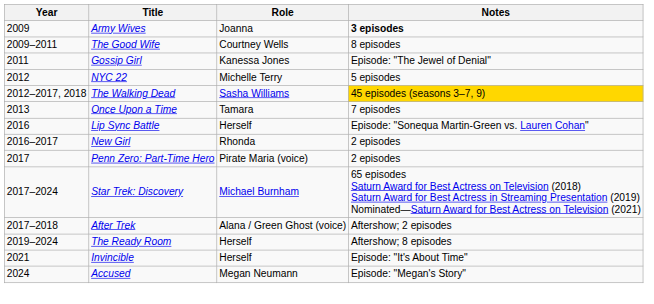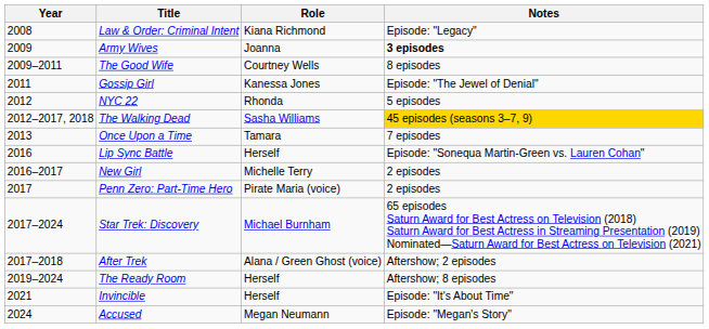 <table class="wikitable sortable">
 <tr>
 <th>Year</th>
 <th>Title</th>
 <th>Role</th>
 <th class="unsortable">Notes</th>
+</tr>
+<tr>
+<td>2008</td>
+<td><em><a href='#'>Law & Order: Criminal Intent</a></em></td>
+<td>Kiana Richmond</td>
+<td>Episode: "Legacy"</td>
 </tr>
 <tr>
 <td>2009</td>
 <td><em><a href='#'>Army Wives</a></em></td>
 <td>Joanna</td>
 <td><strong>3 episodes</strong></td>
 </tr>
 <tr>
 <td>2009–2011</td>
 <td><em><a href='#'>The Good Wife</a></em></td>
 <td>Courtney Wells</td>
 <td>8 episodes</td>
 </tr>
 <tr>
 <td>2011</td>
 <td><em><a href='#'>Gossip Girl</a></em></td>
 <td>Kanessa Jones</td>
 <td>Episode: "The Jewel of Denial"</td>
 </tr>
 <tr>
 <td>2012</td>
 <td><em><a href='#'>NYC 22</a></em></td>
-<td>Michelle Terry</td>
+<td>Rhonda</td>
 <td>5 episodes</td>
 </tr>
 <tr>
 <td>2012–2017, 2018</td>
 <td><em><a href='#'>The Walking Dead</a></em></td>
 <td><a href='#'>Sasha Williams</a></td>
 <td style="background: gold;">45 episodes (seasons 3–7, 9)</td>
 </tr>
 <tr>
 <td>2013</td>
 <td><em><a href='#'>Once Upon a Time</a></em></td>
 <td>Tamara</td>
 <td>7 episodes</td>
 </tr>
 <tr>
 <td>2016</td>
 <td><em><a href='#'>Lip Sync Battle</a></em></td>
 <td>Herself</td>
 <td>Episode: "Sonequa Martin-Green vs. <a href='#'>Lauren Cohan</a>"</td>
 </tr>
 <tr>
 <td>2016–2017</td>
 <td><em><a href='#'>New Girl</a></em></td>
-<td>Rhonda</td>
+<td>Michelle Terry</td>
 <td>2 episodes</td>
 </tr>
 <tr>
 <td>2017</td>
 <td><em><a href='#'>Penn Zero: Part-Time Hero</a></em></td>
 <td>Pirate Maria (voice)</td>
 <td>2 episodes</td>
 </tr>
 <tr>
 <td>2017–2024</td>
 <td><em><a href='#'>Star Trek: Discovery</a></em></td>
 <td><a href='#'>Michael Burnham</a></td>
 <td>65 episodes<br><a href='#'>Saturn Award for Best Actress on Television</a> (2018)<br><a href='#'>Saturn Award for Best Actress in Streaming Presentation</a> (2019)<br>Nominated—<a href='#'>Saturn Award for Best Actress on Television</a> (2021)</td>
 </tr>
 <tr>
 <td>2017–2018</td>
 <td><em><a href='#'>After Trek</a></em></td>
 <td>Alana / Green Ghost (voice)</td>
 <td>Aftershow; 2 episodes</td>
 </tr>
 <tr>
 <td>2019–2024</td>
 <td><em><a href='#'>The Ready Room</a></em></td>
 <td>Herself</td>
 <td>Aftershow; 8 episodes</td>
 </tr>
 <tr>
 <td>2021</td>
 <td><em><a href='#'>Invincible</a></em></td>
 <td>Herself</td>
 <td>Episode: "It's About Time"</td>
 </tr>
 <tr>
 <td>2024</td>
 <td><em><a href='#'>Accused</a></em></td>
 <td>Megan Neumann</td>
 <td>Episode: "Megan's Story"</td>
 </tr>
 </table>
